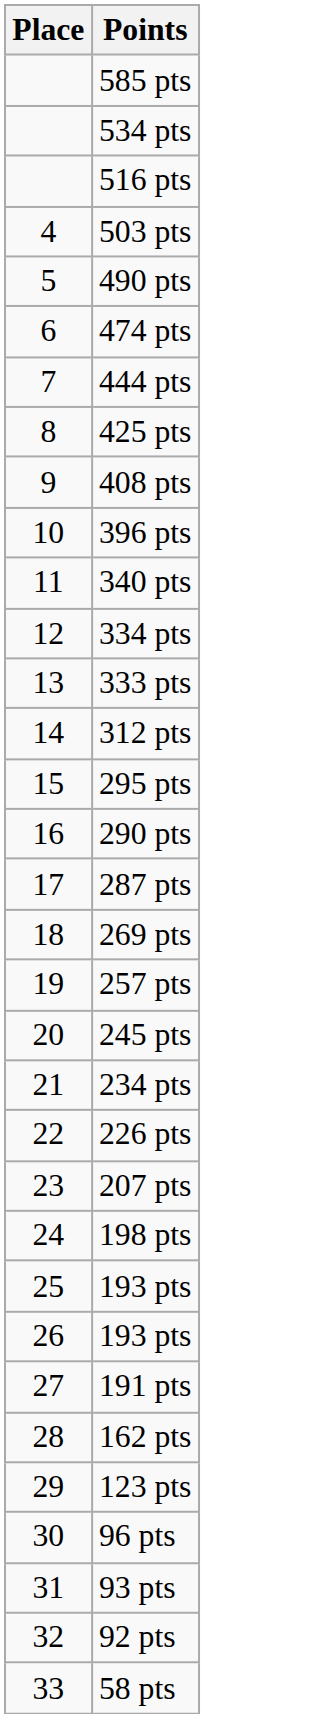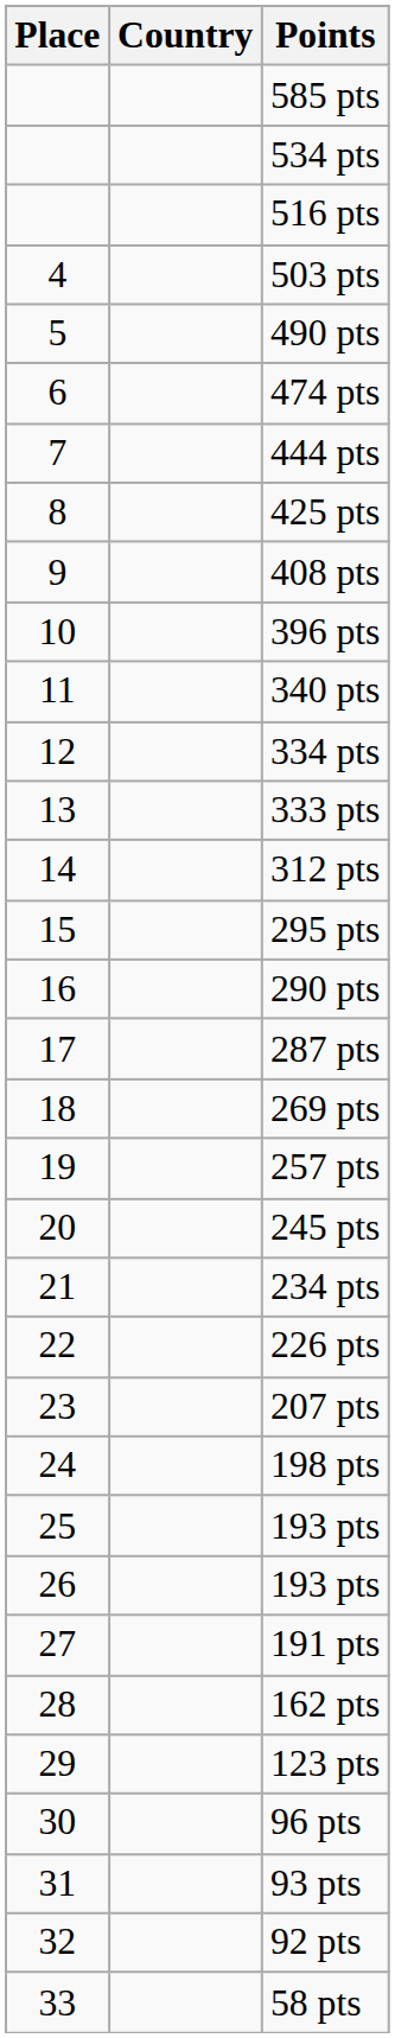 <table class=wikitable>
 <tr>
 <th>Place</th>
+<th>Country</th>
 <th>Points</th>
 </tr>
 <tr>
 <td align=center></td>
+<td></td>
 <td>585 pts</td>
 </tr>
 <tr>
 <td align=center></td>
+<td></td>
 <td>534 pts</td>
 </tr>
 <tr>
 <td align=center></td>
+<td></td>
 <td>516 pts</td>
 </tr>
 <tr>
 <td align=center>4</td>
+<td></td>
 <td>503 pts</td>
 </tr>
 <tr>
 <td align=center>5</td>
+<td></td>
 <td>490 pts</td>
 </tr>
 <tr>
 <td align=center>6</td>
+<td></td>
 <td>474 pts</td>
 </tr>
 <tr>
 <td align=center>7</td>
+<td></td>
 <td>444 pts</td>
 </tr>
 <tr>
 <td align=center>8</td>
+<td></td>
 <td>425 pts</td>
 </tr>
 <tr>
 <td align=center>9</td>
+<td></td>
 <td>408 pts</td>
 </tr>
 <tr>
 <td align=center>10</td>
+<td></td>
 <td>396 pts</td>
 </tr>
 <tr>
 <td align=center>11</td>
+<td></td>
 <td>340 pts</td>
 </tr>
 <tr>
 <td align=center>12</td>
+<td></td>
 <td>334 pts</td>
 </tr>
 <tr>
 <td align=center>13</td>
+<td></td>
 <td>333 pts</td>
 </tr>
 <tr>
 <td align=center>14</td>
+<td></td>
 <td>312 pts</td>
 </tr>
 <tr>
 <td align=center>15</td>
+<td></td>
 <td>295 pts</td>
 </tr>
 <tr>
 <td align=center>16</td>
+<td></td>
 <td>290 pts</td>
 </tr>
 <tr>
 <td align=center>17</td>
+<td></td>
 <td>287 pts</td>
 </tr>
 <tr>
 <td align=center>18</td>
+<td></td>
 <td>269 pts</td>
 </tr>
 <tr>
 <td align=center>19</td>
+<td></td>
 <td>257 pts</td>
 </tr>
 <tr>
 <td align=center>20</td>
+<td></td>
 <td>245 pts</td>
 </tr>
 <tr>
 <td align=center>21</td>
+<td></td>
 <td>234 pts</td>
 </tr>
 <tr>
 <td align=center>22</td>
+<td></td>
 <td>226 pts</td>
 </tr>
 <tr>
 <td align=center>23</td>
+<td></td>
 <td>207 pts</td>
 </tr>
 <tr>
 <td align=center>24</td>
+<td></td>
 <td>198 pts</td>
 </tr>
 <tr>
 <td align=center>25</td>
+<td></td>
 <td>193 pts</td>
 </tr>
 <tr>
 <td align=center>26</td>
+<td></td>
 <td>193 pts</td>
 </tr>
 <tr>
 <td align=center>27</td>
+<td></td>
 <td>191 pts</td>
 </tr>
 <tr>
 <td align=center>28</td>
+<td></td>
 <td>162 pts</td>
 </tr>
 <tr>
 <td align=center>29</td>
+<td></td>
 <td>123 pts</td>
 </tr>
 <tr>
 <td align=center>30</td>
+<td></td>
 <td>96 pts</td>
 </tr>
 <tr>
 <td align=center>31</td>
+<td></td>
 <td>93 pts</td>
 </tr>
 <tr>
 <td align=center>32</td>
+<td></td>
 <td>92 pts</td>
 </tr>
 <tr>
 <td align=center>33</td>
+<td></td>
 <td>58 pts</td>
 </tr>
 </table>
